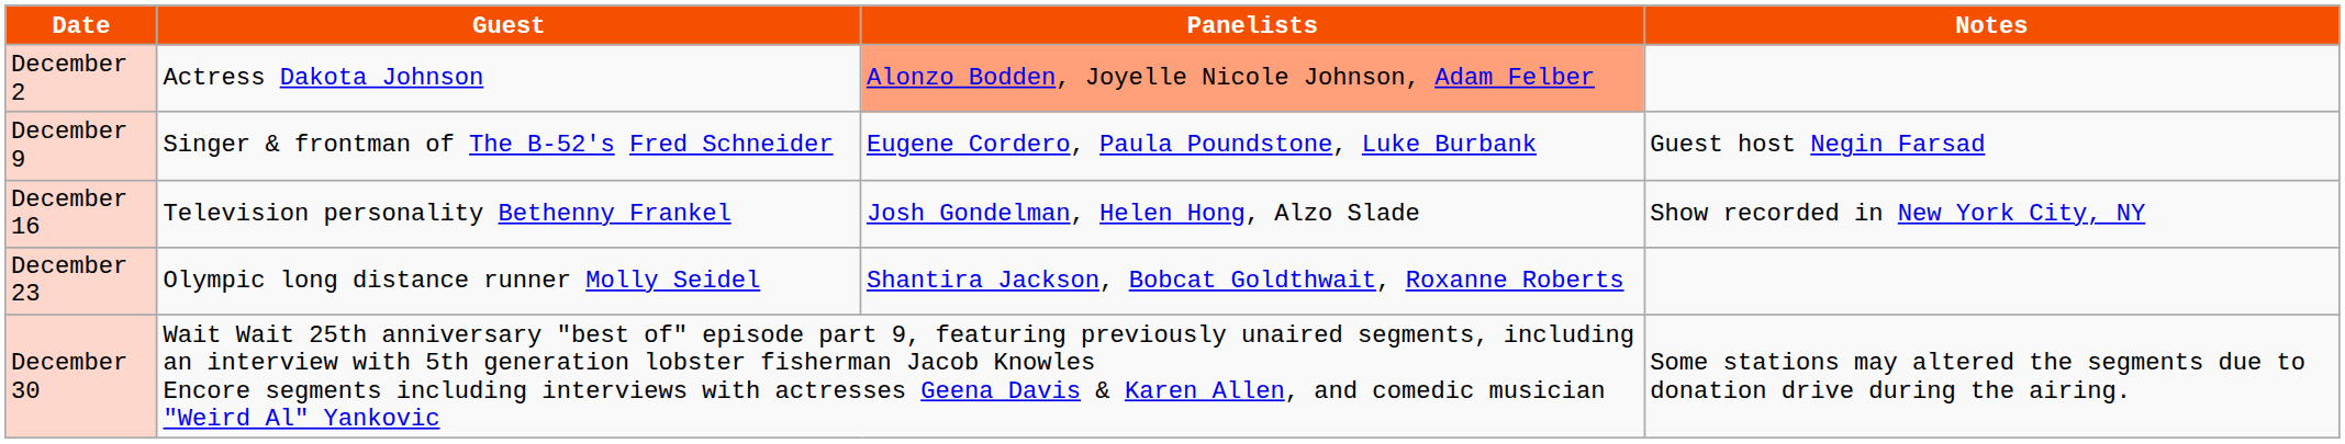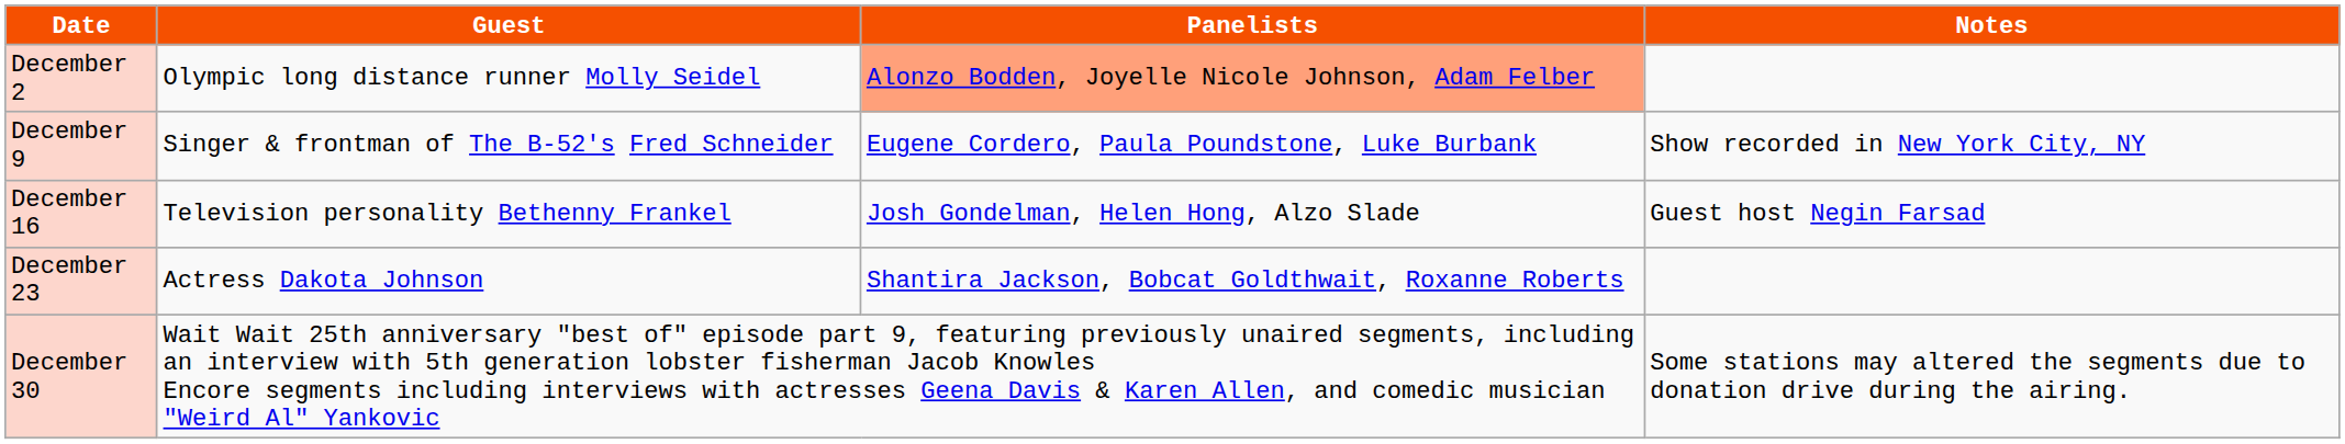 <table class="wikitable">
 <tr>
 <th style="background:#f55000;color:#FFFFFF;">Date</th>
 <th style="background:#f55000;color:#FFFFFF;">Guest</th>
 <th style="background:#f55000;color:#FFFFFF;">Panelists</th>
 <th style="background:#f55000;color:#FFFFFF;">Notes</th>
 </tr>
 <tr>
 <td style="background:#FDD6CC;color:#000000;">December 2</td>
-<td>Actress <a href='#'>Dakota Johnson</a></td>
+<td>Olympic long distance runner <a href='#'>Molly Seidel</a></td>
 <td style="background: lightsalmon;"><a href='#'>Alonzo Bodden</a>, Joyelle Nicole Johnson, <a href='#'>Adam Felber</a></td>
 <td></td>
 </tr>
 <tr>
 <td style="background:#FDD6CC;color:#000000;">December 9</td>
 <td>Singer & frontman of <a href='#'>The B-52's</a> <a href='#'>Fred Schneider</a></td>
 <td><a href='#'>Eugene Cordero</a>, <a href='#'>Paula Poundstone</a>, <a href='#'>Luke Burbank</a></td>
-<td>Guest host <a href='#'>Negin Farsad</a></td>
+<td>Show recorded in <a href='#'>New York City, NY</a> </td>
 </tr>
 <tr>
 <td style="background:#FDD6CC;color:#000000;">December 16</td>
 <td>Television personality <a href='#'>Bethenny Frankel</a></td>
 <td><a href='#'>Josh Gondelman</a>, <a href='#'>Helen Hong</a>, Alzo Slade</td>
-<td>Show recorded in <a href='#'>New York City, NY</a> </td>
+<td>Guest host <a href='#'>Negin Farsad</a></td>
 </tr>
 <tr>
 <td style="background:#FDD6CC;color:#000000;">December 23</td>
-<td>Olympic long distance runner <a href='#'>Molly Seidel</a></td>
+<td>Actress <a href='#'>Dakota Johnson</a></td>
 <td><a href='#'>Shantira Jackson</a>, <a href='#'>Bobcat Goldthwait</a>, <a href='#'>Roxanne Roberts</a></td>
 <td></td>
 </tr>
 <tr>
 <td style="background:#FDD6CC;color:#000000;">December 30</td>
 <td colspan=2>Wait Wait 25th anniversary "best of" episode part 9, featuring previously unaired segments, including an interview with 5th generation lobster fisherman Jacob Knowles <br> Encore segments including interviews with actresses <a href='#'>Geena Davis</a> & <a href='#'>Karen Allen</a>, and comedic musician <a href='#'>"Weird Al" Yankovic</a></td>
 <td>Some stations may altered the segments due to donation drive during the airing.</td>
 </tr>
 </table>
